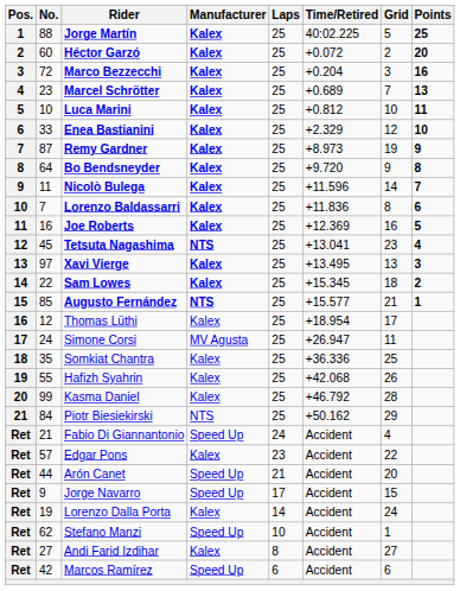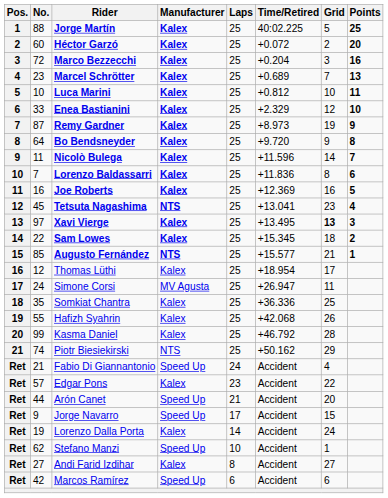 <table class="wikitable" style="font-size: 95%;">
 <tr>
 <th>Pos.</th>
 <th>No.</th>
 <th>Rider</th>
 <th>Manufacturer</th>
 <th>Laps</th>
 <th>Time/Retired</th>
 <th>Grid</th>
 <th>Points</th>
 </tr>
 <tr>
 <th>1</th>
 <td>88</td>
 <td> <strong><a href='#'>Jorge Martín</a></strong></td>
 <td><strong><a href='#'>Kalex</a></strong></td>
 <td>25</td>
 <td>40:02.225</td>
 <td>5</td>
 <td><strong>25</strong></td>
 </tr>
 <tr>
 <th>2</th>
 <td>60</td>
 <td> <strong><a href='#'>Héctor Garzó</a></strong></td>
 <td><strong><a href='#'>Kalex</a></strong></td>
 <td>25</td>
 <td>+0.072</td>
 <td>2</td>
 <td><strong>20</strong></td>
 </tr>
 <tr>
 <th>3</th>
 <td>72</td>
 <td> <strong><a href='#'>Marco Bezzecchi</a></strong></td>
 <td><strong><a href='#'>Kalex</a></strong></td>
 <td>25</td>
 <td>+0.204</td>
 <td>3</td>
 <td><strong>16</strong></td>
 </tr>
 <tr>
 <th>4</th>
 <td>23</td>
 <td> <strong><a href='#'>Marcel Schrötter</a></strong></td>
 <td><strong><a href='#'>Kalex</a></strong></td>
 <td>25</td>
 <td>+0.689</td>
 <td>7</td>
 <td><strong>13</strong></td>
 </tr>
 <tr>
 <th>5</th>
 <td>10</td>
 <td> <strong><a href='#'>Luca Marini</a></strong></td>
 <td><strong><a href='#'>Kalex</a></strong></td>
 <td>25</td>
 <td>+0.812</td>
 <td>10</td>
 <td><strong>11</strong></td>
 </tr>
 <tr>
 <th>6</th>
 <td>33</td>
 <td> <strong><a href='#'>Enea Bastianini</a></strong></td>
 <td><strong><a href='#'>Kalex</a></strong></td>
 <td>25</td>
 <td>+2.329</td>
 <td>12</td>
 <td><strong>10</strong></td>
 </tr>
 <tr>
 <th>7</th>
 <td>87</td>
 <td> <strong><a href='#'>Remy Gardner</a></strong></td>
 <td><strong><a href='#'>Kalex</a></strong></td>
 <td>25</td>
 <td>+8.973</td>
 <td>19</td>
 <td><strong>9</strong></td>
 </tr>
 <tr>
 <th>8</th>
 <td>64</td>
 <td> <strong><a href='#'>Bo Bendsneyder</a></strong></td>
 <td><strong><a href='#'>Kalex</a></strong></td>
 <td>25</td>
 <td>+9.720</td>
 <td>9</td>
 <td><strong>8</strong></td>
 </tr>
 <tr>
 <th>9</th>
 <td>11</td>
 <td> <strong><a href='#'>Nicolò Bulega</a></strong></td>
 <td><strong><a href='#'>Kalex</a></strong></td>
 <td>25</td>
 <td>+11.596</td>
 <td>14</td>
 <td><strong>7</strong></td>
 </tr>
 <tr>
 <th>10</th>
 <td>7</td>
 <td> <strong><a href='#'>Lorenzo Baldassarri</a></strong></td>
 <td><strong><a href='#'>Kalex</a></strong></td>
 <td>25</td>
 <td>+11.836</td>
 <td>8</td>
 <td><strong>6</strong></td>
 </tr>
 <tr>
 <th>11</th>
 <td>16</td>
 <td> <strong><a href='#'>Joe Roberts</a></strong></td>
 <td><strong><a href='#'>Kalex</a></strong></td>
 <td>25</td>
 <td>+12.369</td>
 <td>16</td>
 <td><strong>5</strong></td>
 </tr>
 <tr>
 <th>12</th>
 <td>45</td>
 <td> <strong><a href='#'>Tetsuta Nagashima</a></strong></td>
 <td><strong><a href='#'>NTS</a></strong></td>
 <td>25</td>
 <td>+13.041</td>
 <td>23</td>
 <td><strong>4</strong></td>
 </tr>
 <tr>
 <th>13</th>
 <td>97</td>
 <td> <strong><a href='#'>Xavi Vierge</a></strong></td>
 <td><strong><a href='#'>Kalex</a></strong></td>
 <td>25</td>
 <td>+13.495</td>
-<td>13</td>
+<td><strong>13</strong></td>
 <td><strong>3</strong></td>
 </tr>
 <tr>
 <th>14</th>
 <td>22</td>
 <td> <strong><a href='#'>Sam Lowes</a></strong></td>
 <td><strong><a href='#'>Kalex</a></strong></td>
 <td>25</td>
 <td>+15.345</td>
 <td>18</td>
 <td><strong>2</strong></td>
 </tr>
 <tr>
 <th>15</th>
 <td>85</td>
 <td> <strong><a href='#'>Augusto Fernández</a></strong></td>
 <td><strong><a href='#'>NTS</a></strong></td>
 <td>25</td>
 <td>+15.577</td>
 <td>21</td>
 <td><strong>1</strong></td>
 </tr>
 <tr>
 <th>16</th>
 <td>12</td>
 <td> <a href='#'>Thomas Lüthi</a></td>
 <td><a href='#'>Kalex</a></td>
 <td>25</td>
 <td>+18.954</td>
 <td>17</td>
 <td></td>
 </tr>
 <tr>
 <th>17</th>
 <td>24</td>
 <td> <a href='#'>Simone Corsi</a></td>
 <td><a href='#'>MV Agusta</a></td>
 <td>25</td>
 <td>+26.947</td>
 <td>11</td>
 <td></td>
 </tr>
 <tr>
 <th>18</th>
 <td>35</td>
 <td> <a href='#'>Somkiat Chantra</a></td>
 <td><a href='#'>Kalex</a></td>
 <td>25</td>
 <td>+36.336</td>
 <td>25</td>
 <td></td>
 </tr>
 <tr>
 <th>19</th>
 <td>55</td>
 <td> <a href='#'>Hafizh Syahrin</a></td>
 <td><a href='#'>Kalex</a></td>
 <td>25</td>
 <td>+42.068</td>
 <td>26</td>
 <td></td>
 </tr>
 <tr>
 <th>20</th>
 <td>99</td>
 <td> <a href='#'>Kasma Daniel</a></td>
 <td><a href='#'>Kalex</a></td>
 <td>25</td>
 <td>+46.792</td>
 <td>28</td>
 <td></td>
 </tr>
 <tr>
 <th>21</th>
-<td>84</td>
+<td>74</td>
 <td> <a href='#'>Piotr Biesiekirski</a></td>
 <td><a href='#'>NTS</a></td>
 <td>25</td>
 <td>+50.162</td>
 <td>29</td>
 <td></td>
 </tr>
 <tr>
 <th>Ret</th>
 <td>21</td>
 <td> <a href='#'>Fabio Di Giannantonio</a></td>
 <td><a href='#'>Speed Up</a></td>
 <td>24</td>
 <td>Accident</td>
 <td>4</td>
 <td></td>
 </tr>
 <tr>
 <th>Ret</th>
 <td>57</td>
 <td> <a href='#'>Edgar Pons</a></td>
 <td><a href='#'>Kalex</a></td>
 <td>23</td>
 <td>Accident</td>
 <td>22</td>
 <td></td>
 </tr>
 <tr>
 <th>Ret</th>
 <td>44</td>
 <td> <a href='#'>Arón Canet</a></td>
 <td><a href='#'>Speed Up</a></td>
 <td>21</td>
 <td>Accident</td>
 <td>20</td>
 <td></td>
 </tr>
 <tr>
 <th>Ret</th>
 <td>9</td>
 <td> <a href='#'>Jorge Navarro</a></td>
 <td><a href='#'>Speed Up</a></td>
 <td>17</td>
 <td>Accident</td>
 <td>15</td>
 <td></td>
 </tr>
 <tr>
 <th>Ret</th>
 <td>19</td>
 <td> <a href='#'>Lorenzo Dalla Porta</a></td>
 <td><a href='#'>Kalex</a></td>
 <td>14</td>
 <td>Accident</td>
 <td>24</td>
 <td></td>
 </tr>
 <tr>
 <th>Ret</th>
 <td>62</td>
 <td> <a href='#'>Stefano Manzi</a></td>
 <td><a href='#'>Speed Up</a></td>
 <td>10</td>
 <td>Accident</td>
 <td>1</td>
 <td></td>
 </tr>
 <tr>
 <th>Ret</th>
 <td>27</td>
 <td> <a href='#'>Andi Farid Izdihar</a></td>
 <td><a href='#'>Kalex</a></td>
 <td>8</td>
 <td>Accident</td>
 <td>27</td>
 <td></td>
 </tr>
 <tr>
 <th>Ret</th>
 <td>42</td>
 <td> <a href='#'>Marcos Ramírez</a></td>
 <td><a href='#'>Speed Up</a></td>
 <td>6</td>
 <td>Accident</td>
 <td>6</td>
 <td></td>
 </tr>
 <tr>
 <th colspan=8></th>
 </tr>
 </table>
